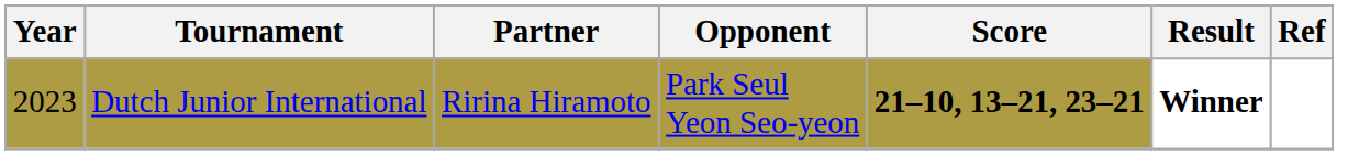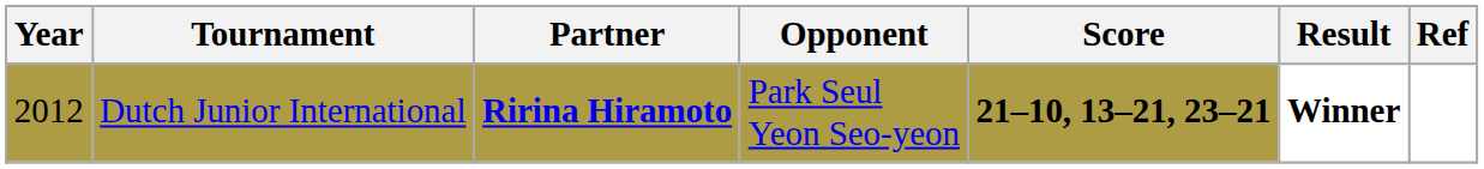 <table class="sortable wikitable" style="font-size: 90%;">
 <tr>
 <th>Year</th>
 <th>Tournament</th>
 <th>Partner</th>
 <th>Opponent</th>
 <th>Score</th>
 <th>Result</th>
 <th>Ref</th>
 </tr>
 <tr style="background:#AE9C45">
-<td align="center">2023</td>
+<td align="center">2012</td>
 <td align="left"><a href='#'>Dutch Junior International</a></td>
-<td align="left"> <a href='#'>Ririna Hiramoto</a></td>
+<td align="left"><strong> <a href='#'>Ririna Hiramoto</a></strong></td>
 <td align="left"> <a href='#'>Park Seul</a><br> <a href='#'>Yeon Seo-yeon</a></td>
 <td align="left"><strong>21–10, 13–21, 23–21</strong></td>
 <td style="text-align:left; background:white"> <strong>Winner</strong></td>
 <td style="text-align:center; background:white"></td>
 </tr>
 </table>
